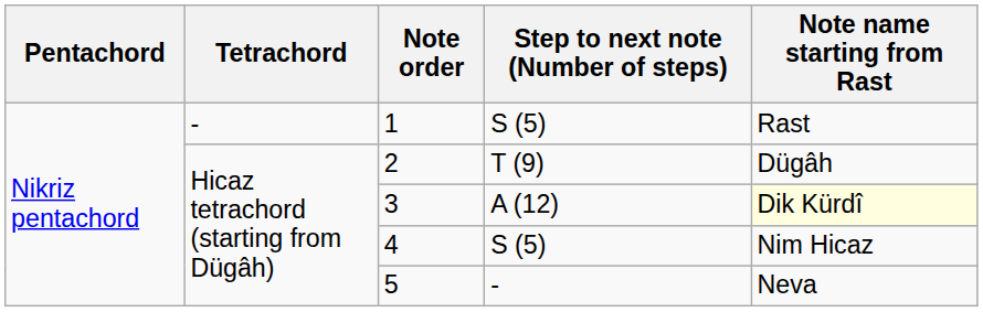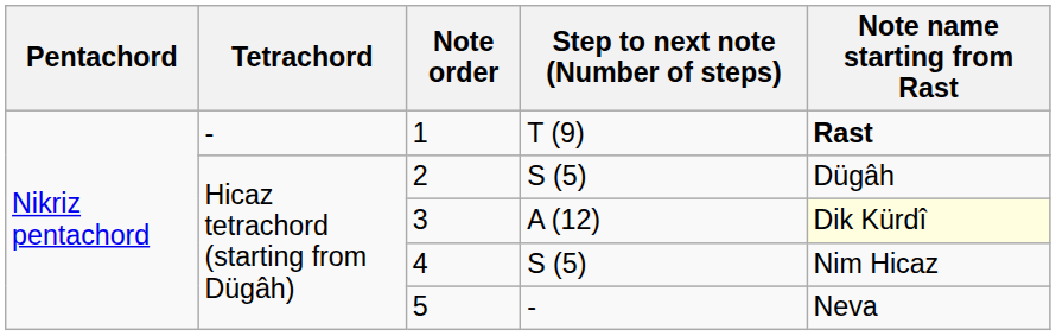 <table class="wikitable">
 <tr>
 <th>Pentachord</th>
 <th>Tetrachord</th>
 <th>Note order</th>
 <th>Step to next note (Number of steps)</th>
 <th>Note name starting from Rast</th>
 </tr>
 <tr>
 <td rowspan="5"><a href='#'>Nikriz pentachord</a></td>
 <td>-</td>
 <td>1</td>
-<td>S (5)</td>
-<td>Rast</td>
+<td>T (9)</td>
+<td><strong>Rast</strong></td>
 </tr>
 <tr>
 <td rowspan="4">Hicaz tetrachord<br>(starting from Dügâh)</td>
 <td>2</td>
-<td>T (9)</td>
+<td>S (5)</td>
 <td>Dügâh</td>
 </tr>
 <tr>
 <td>3</td>
 <td>A (12)</td>
 <td style="background: lightyellow;">Dik Kürdî</td>
 </tr>
 <tr>
 <td>4</td>
 <td>S (5)</td>
 <td>Nim Hicaz</td>
 </tr>
 <tr>
 <td>5</td>
 <td>-</td>
 <td>Neva</td>
 </tr>
 </table>
